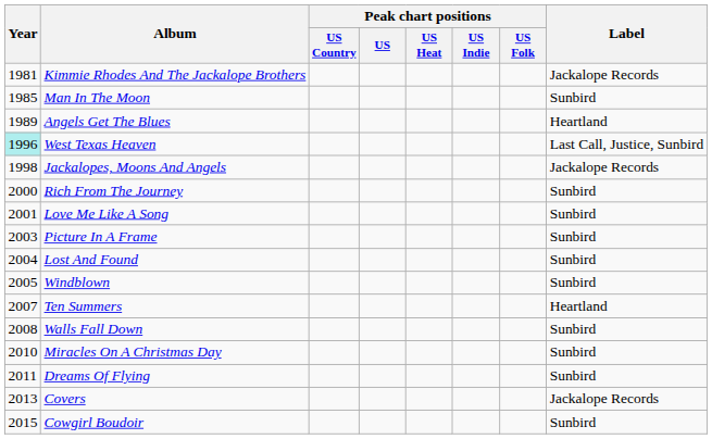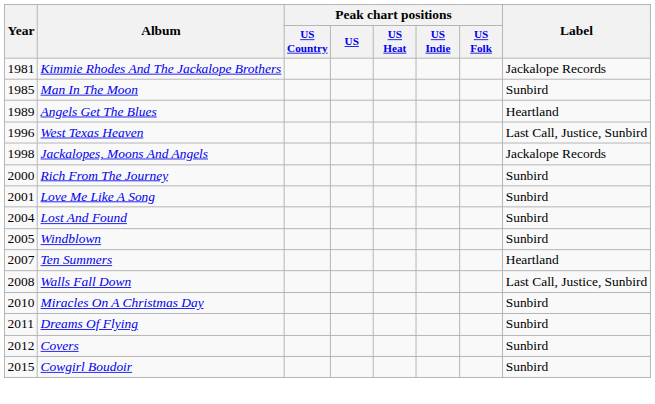 <table class="wikitable">
 <tr>
 <th rowspan="2">Year</th>
 <th rowspan="2">Album</th>
 <th colspan="5">Peak chart positions</th>
 <th rowspan="2">Label</th>
 </tr>
 <tr style="font-size:smaller;">
 <th style="width:45px;"><a href='#'>US Country</a></th>
 <th style="width:45px;"><a href='#'>US</a></th>
 <th style="width:45px;"><a href='#'>US Heat</a></th>
 <th style="width:45px;"><a href='#'>US Indie</a></th>
 <th style="width:45px;"><a href='#'>US Folk</a></th>
 </tr>
 <tr>
 <td>1981</td>
 <td><em><a href='#'>Kimmie Rhodes And The Jackalope Brothers</a></em></td>
 <td style="text-align:center;"></td>
 <td></td>
 <td></td>
 <td></td>
 <td></td>
 <td>Jackalope Records</td>
 </tr>
 <tr>
 <td>1985</td>
 <td><em><a href='#'>Man In The Moon</a></em></td>
 <td style="text-align:center;"></td>
 <td></td>
 <td></td>
 <td></td>
 <td></td>
 <td>Sunbird</td>
 </tr>
 <tr>
 <td>1989</td>
 <td><em><a href='#'>Angels Get The Blues</a></em></td>
 <td></td>
 <td></td>
 <td></td>
 <td></td>
 <td></td>
 <td>Heartland</td>
 </tr>
 <tr>
-<td style="background: paleturquoise;">1996</td>
+<td>1996</td>
 <td><em><a href='#'>West Texas Heaven</a></em></td>
 <td></td>
 <td></td>
 <td></td>
 <td></td>
 <td></td>
 <td>Last Call, Justice, Sunbird</td>
 </tr>
 <tr>
 <td>1998</td>
 <td><em><a href='#'>Jackalopes, Moons And Angels</a></em></td>
 <td></td>
 <td></td>
 <td></td>
 <td></td>
 <td></td>
 <td>Jackalope Records</td>
 </tr>
 <tr>
 <td>2000</td>
 <td><em><a href='#'>Rich From The Journey</a></em></td>
 <td style="text-align:center;"></td>
 <td></td>
 <td></td>
 <td></td>
 <td></td>
 <td>Sunbird</td>
 </tr>
 <tr>
 <td>2001</td>
 <td><em><a href='#'>Love Me Like A Song</a></em></td>
-<td></td>
-<td></td>
-<td></td>
-<td></td>
-<td></td>
-<td>Sunbird</td>
-</tr>
-<tr>
-<td>2003</td>
-<td><em><a href='#'>Picture In A Frame</a></em></td>
 <td></td>
 <td></td>
 <td></td>
 <td></td>
 <td></td>
 <td>Sunbird</td>
 </tr>
 <tr>
 <td>2004</td>
 <td><em><a href='#'>Lost And Found</a></em></td>
 <td></td>
 <td></td>
 <td></td>
 <td></td>
 <td></td>
 <td>Sunbird</td>
 </tr>
 <tr>
 <td>2005</td>
 <td><em><a href='#'>Windblown</a></em></td>
 <td></td>
 <td></td>
 <td></td>
 <td></td>
 <td></td>
 <td>Sunbird</td>
 </tr>
 <tr>
 <td>2007</td>
 <td><em><a href='#'>Ten Summers</a></em></td>
 <td></td>
 <td></td>
 <td></td>
 <td></td>
 <td></td>
 <td>Heartland</td>
 </tr>
 <tr>
 <td>2008</td>
 <td><em><a href='#'>Walls Fall Down</a></em></td>
 <td></td>
 <td></td>
 <td></td>
 <td></td>
 <td></td>
-<td>Sunbird</td>
+<td>Last Call, Justice, Sunbird</td>
 </tr>
 <tr>
 <td>2010</td>
 <td><em><a href='#'>Miracles On A Christmas Day</a></em></td>
 <td></td>
 <td></td>
 <td></td>
 <td></td>
 <td></td>
 <td>Sunbird</td>
 </tr>
 <tr>
 <td>2011</td>
 <td><em><a href='#'>Dreams Of Flying</a></em></td>
 <td></td>
 <td></td>
 <td></td>
 <td></td>
 <td></td>
 <td>Sunbird</td>
 </tr>
 <tr>
-<td>2013</td>
+<td>2012</td>
 <td><em><a href='#'>Covers</a></em></td>
 <td></td>
 <td></td>
 <td></td>
 <td></td>
 <td></td>
-<td>Jackalope Records</td>
+<td>Sunbird</td>
 </tr>
 <tr>
 <td>2015</td>
 <td><em><a href='#'>Cowgirl Boudoir</a></em></td>
 <td style="text-align:center;"></td>
 <td></td>
 <td></td>
 <td></td>
 <td></td>
 <td>Sunbird</td>
 </tr>
 </table>
